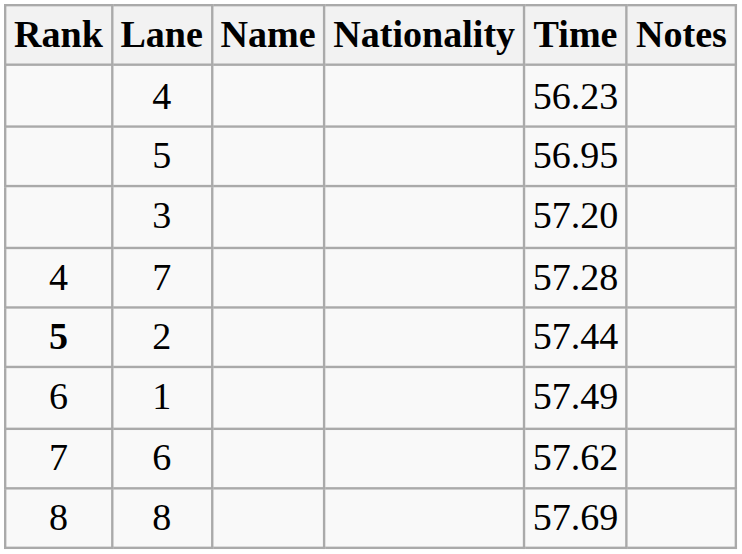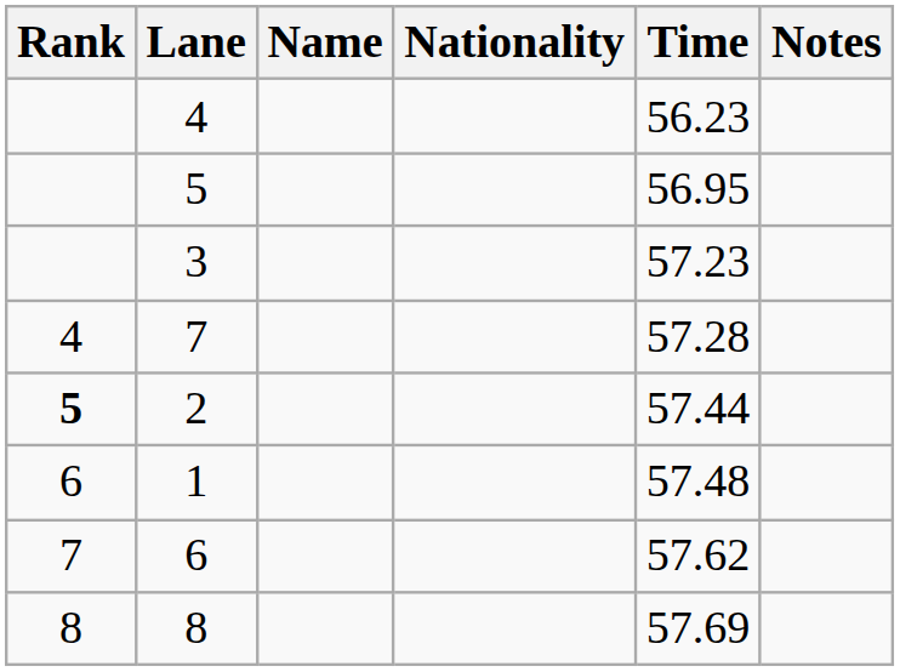 <table class="wikitable sortable" style="text-align:center">
 <tr>
 <th>Rank</th>
 <th>Lane</th>
 <th>Name</th>
 <th>Nationality</th>
 <th>Time</th>
 <th>Notes</th>
 </tr>
 <tr>
 <td></td>
 <td>4</td>
 <td align=left></td>
 <td align=left></td>
 <td>56.23</td>
 <td></td>
 </tr>
 <tr>
 <td></td>
 <td>5</td>
 <td align=left></td>
 <td align=left></td>
 <td>56.95</td>
 <td></td>
 </tr>
 <tr>
 <td></td>
 <td>3</td>
 <td align=left></td>
 <td align=left></td>
-<td>57.20</td>
+<td>57.23</td>
 <td></td>
 </tr>
 <tr>
 <td>4</td>
 <td>7</td>
 <td align=left></td>
 <td align=left></td>
 <td>57.28</td>
 <td></td>
 </tr>
 <tr>
 <td><strong>5</strong></td>
 <td>2</td>
 <td align=left></td>
 <td align=left></td>
 <td>57.44</td>
 <td></td>
 </tr>
 <tr>
 <td>6</td>
 <td>1</td>
 <td align=left></td>
 <td align=left></td>
-<td>57.49</td>
+<td>57.48</td>
 <td></td>
 </tr>
 <tr>
 <td>7</td>
 <td>6</td>
 <td align=left></td>
 <td align=left></td>
 <td>57.62</td>
 <td></td>
 </tr>
 <tr>
 <td>8</td>
 <td>8</td>
 <td align=left></td>
 <td align=left></td>
 <td>57.69</td>
 <td></td>
 </tr>
 </table>
